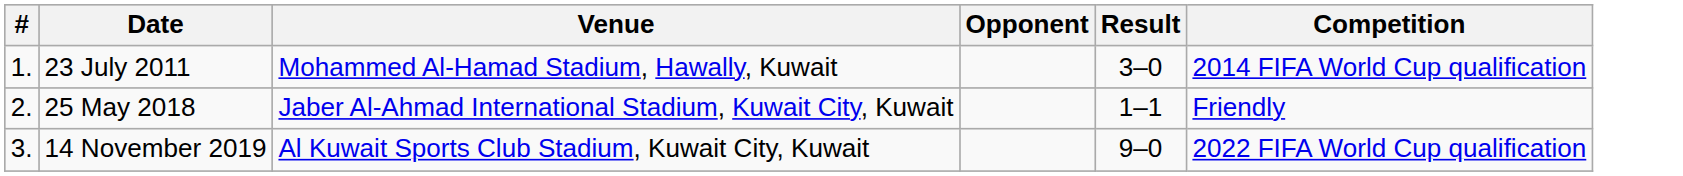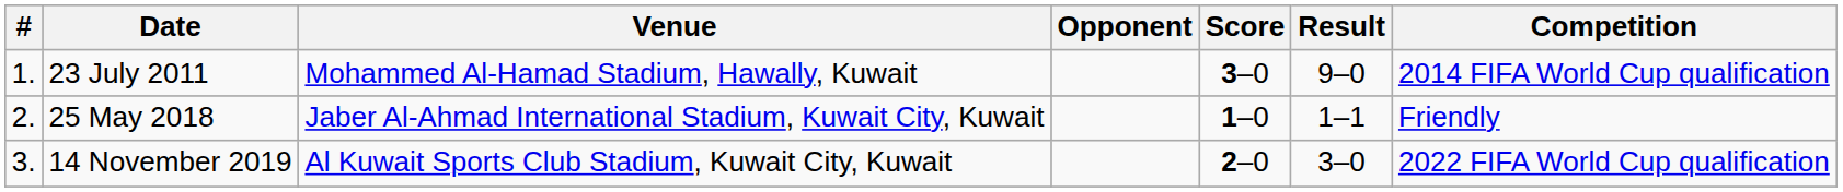 <table class="wikitable">
 <tr>
 <th>#</th>
 <th>Date</th>
 <th>Venue</th>
 <th>Opponent</th>
+<th>Score</th>
 <th>Result</th>
 <th>Competition</th>
 </tr>
 <tr>
 <td>1.</td>
 <td>23 July 2011</td>
 <td><a href='#'>Mohammed Al-Hamad Stadium</a>, <a href='#'>Hawally</a>, Kuwait</td>
 <td></td>
-<td align=center>3–0</td>
+<td align=center><strong>3</strong>–0</td>
+<td align=center>9–0</td>
 <td><a href='#'>2014 FIFA World Cup qualification</a></td>
 </tr>
 <tr>
 <td>2.</td>
 <td>25 May 2018</td>
 <td><a href='#'>Jaber Al-Ahmad International Stadium</a>, <a href='#'>Kuwait City</a>, Kuwait</td>
 <td></td>
+<td align=center><strong>1</strong>–0</td>
 <td align=center>1–1</td>
 <td><a href='#'>Friendly</a></td>
 </tr>
 <tr>
 <td>3.</td>
 <td>14 November 2019</td>
 <td><a href='#'>Al Kuwait Sports Club Stadium</a>, Kuwait City, Kuwait</td>
 <td></td>
-<td align=center>9–0</td>
+<td align=center><strong>2</strong>–0</td>
+<td align=center>3–0</td>
 <td><a href='#'>2022 FIFA World Cup qualification</a></td>
 </tr>
 </table>
